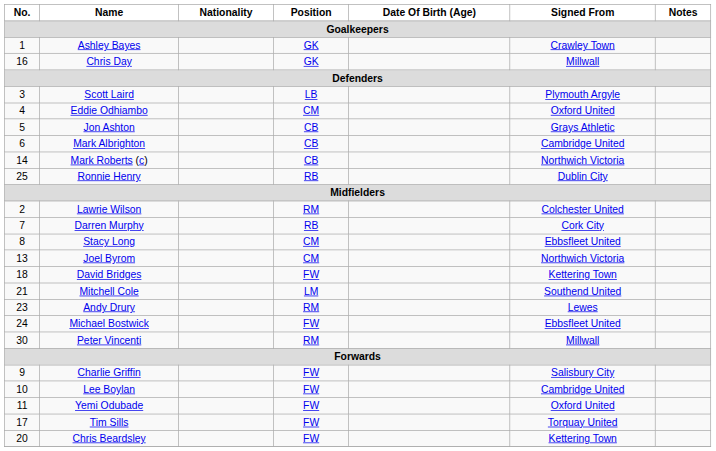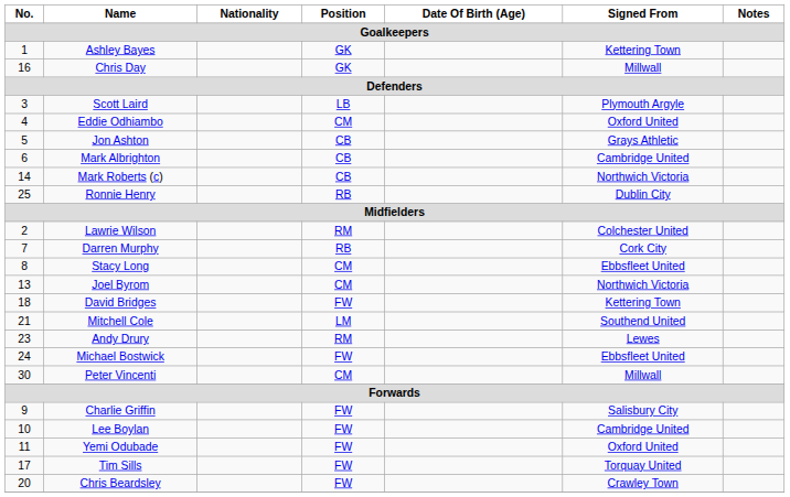 <table class="wikitable" style="text-align: center; font-size:90%" width=62%>
 <tr>
 <th style="background: #FFFFFF; color:black" align=right>No.</th>
 <th style="background: #FFFFFF; color:black" align=right>Name</th>
 <th style="background: #FFFFFF; color:black" align=right>Nationality</th>
 <th style="background: #FFFFFF; color:black" align=right>Position</th>
 <th style="background: #FFFFFF; color:black" align=right>Date Of Birth (Age)</th>
 <th style="background: #FFFFFF; color:black" align=right>Signed From</th>
 <th style="background: #FFFFFF; color:black" align=right>Notes</th>
 </tr>
 <tr>
 <th colspan=7 style="background: #DCDCDC" align=right>Goalkeepers</th>
 </tr>
 <tr>
 <td>1</td>
 <td><a href='#'>Ashley Bayes</a></td>
 <td></td>
 <td><a href='#'>GK</a></td>
 <td></td>
-<td><a href='#'>Crawley Town</a></td>
+<td><a href='#'>Kettering Town</a></td>
 <td></td>
 </tr>
 <tr>
 <td>16</td>
 <td><a href='#'>Chris Day</a></td>
 <td></td>
 <td><a href='#'>GK</a></td>
 <td></td>
 <td><a href='#'>Millwall</a></td>
 <td></td>
 </tr>
 <tr>
 <th colspan=7 style="background: #DCDCDC" align=right>Defenders</th>
 </tr>
 <tr>
 <td>3</td>
 <td><a href='#'>Scott Laird</a></td>
 <td></td>
 <td><a href='#'>LB</a></td>
 <td></td>
 <td><a href='#'>Plymouth Argyle</a></td>
 <td></td>
 </tr>
 <tr>
 <td>4</td>
 <td><a href='#'>Eddie Odhiambo</a></td>
 <td></td>
 <td><a href='#'>CM</a></td>
 <td></td>
 <td><a href='#'>Oxford United</a></td>
 <td></td>
 </tr>
 <tr>
 <td>5</td>
 <td><a href='#'>Jon Ashton</a></td>
 <td></td>
 <td><a href='#'>CB</a></td>
 <td></td>
 <td><a href='#'>Grays Athletic</a></td>
 <td></td>
 </tr>
 <tr>
 <td>6</td>
 <td><a href='#'>Mark Albrighton</a></td>
 <td></td>
 <td><a href='#'>CB</a></td>
 <td></td>
 <td><a href='#'>Cambridge United</a></td>
 <td></td>
 </tr>
 <tr>
 <td>14</td>
 <td><a href='#'>Mark Roberts</a> (<a href='#'>c</a>)</td>
 <td></td>
 <td><a href='#'>CB</a></td>
 <td></td>
 <td><a href='#'>Northwich Victoria</a></td>
 <td></td>
 </tr>
 <tr>
 <td>25</td>
 <td><a href='#'>Ronnie Henry</a></td>
 <td></td>
 <td><a href='#'>RB</a></td>
 <td></td>
 <td><a href='#'>Dublin City</a></td>
 <td></td>
 </tr>
 <tr>
 <th colspan=7 style="background: #DCDCDC" align=right>Midfielders</th>
 </tr>
 <tr>
 <td>2</td>
 <td><a href='#'>Lawrie Wilson</a></td>
 <td></td>
 <td><a href='#'>RM</a></td>
 <td></td>
 <td><a href='#'>Colchester United</a></td>
 <td></td>
 </tr>
 <tr>
 <td>7</td>
 <td><a href='#'>Darren Murphy</a></td>
 <td></td>
 <td><a href='#'>RB</a></td>
 <td></td>
 <td><a href='#'>Cork City</a></td>
 <td></td>
 </tr>
 <tr>
 <td>8</td>
 <td><a href='#'>Stacy Long</a></td>
 <td></td>
 <td><a href='#'>CM</a></td>
 <td></td>
 <td><a href='#'>Ebbsfleet United</a></td>
 <td></td>
 </tr>
 <tr>
 <td>13</td>
 <td><a href='#'>Joel Byrom</a></td>
 <td></td>
 <td><a href='#'>CM</a></td>
 <td></td>
 <td><a href='#'>Northwich Victoria</a></td>
 <td></td>
 </tr>
 <tr>
 <td>18</td>
 <td><a href='#'>David Bridges</a></td>
 <td></td>
 <td><a href='#'>FW</a></td>
 <td></td>
 <td><a href='#'>Kettering Town</a></td>
 <td></td>
 </tr>
 <tr>
 <td>21</td>
 <td><a href='#'>Mitchell Cole</a></td>
 <td></td>
 <td><a href='#'>LM</a></td>
 <td></td>
 <td><a href='#'>Southend United</a></td>
 <td></td>
 </tr>
 <tr>
 <td>23</td>
 <td><a href='#'>Andy Drury</a></td>
 <td></td>
 <td><a href='#'>RM</a></td>
 <td></td>
 <td><a href='#'>Lewes</a></td>
 <td></td>
 </tr>
 <tr>
 <td>24</td>
 <td><a href='#'>Michael Bostwick</a></td>
 <td></td>
 <td><a href='#'>FW</a></td>
 <td></td>
 <td><a href='#'>Ebbsfleet United</a></td>
 <td></td>
 </tr>
 <tr>
 <td>30</td>
 <td><a href='#'>Peter Vincenti</a></td>
 <td></td>
-<td><a href='#'>RM</a></td>
+<td><a href='#'>CM</a></td>
 <td></td>
 <td><a href='#'>Millwall</a></td>
 <td></td>
 </tr>
 <tr>
 <th colspan=7 style="background: #DCDCDC" align=right>Forwards</th>
 </tr>
 <tr>
 <td>9</td>
 <td><a href='#'>Charlie Griffin</a></td>
 <td></td>
 <td><a href='#'>FW</a></td>
 <td></td>
 <td><a href='#'>Salisbury City</a></td>
 <td></td>
 </tr>
 <tr>
 <td>10</td>
 <td><a href='#'>Lee Boylan</a></td>
 <td></td>
 <td><a href='#'>FW</a></td>
 <td></td>
 <td><a href='#'>Cambridge United</a></td>
 <td></td>
 </tr>
 <tr>
 <td>11</td>
 <td><a href='#'>Yemi Odubade</a></td>
 <td></td>
 <td><a href='#'>FW</a></td>
 <td></td>
 <td><a href='#'>Oxford United</a></td>
 <td></td>
 </tr>
 <tr>
 <td>17</td>
 <td><a href='#'>Tim Sills</a></td>
 <td></td>
 <td><a href='#'>FW</a></td>
 <td></td>
 <td><a href='#'>Torquay United</a></td>
 <td></td>
 </tr>
 <tr>
 <td>20</td>
 <td><a href='#'>Chris Beardsley</a></td>
 <td></td>
 <td><a href='#'>FW</a></td>
 <td></td>
-<td><a href='#'>Kettering Town</a></td>
+<td><a href='#'>Crawley Town</a></td>
 <td></td>
 </tr>
 <tr>
 </tr>
 </table>
